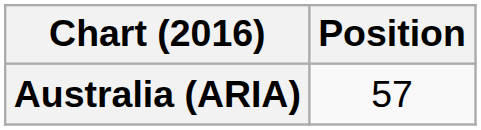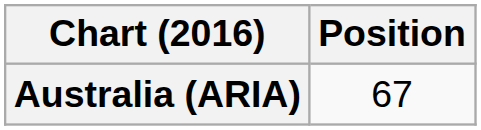 <table class="wikitable plainrowheaders" style="text-align:center">
 <tr>
 <th scope="col">Chart (2016)</th>
 <th scope="col">Position</th>
 </tr>
 <tr>
 <th scope="row">Australia (ARIA)</th>
-<td>57</td>
+<td>67</td>
 </tr>
 </table>
